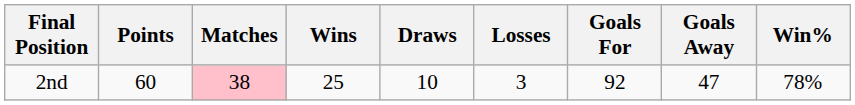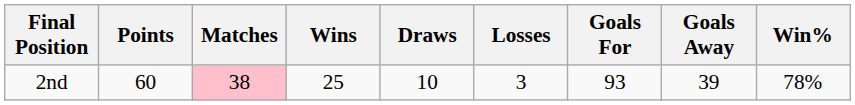 <table class="wikitable" style="font-size: 95%; text-align: center;">
 <tr>
 <th width=60>Final Position</th>
 <th width=60>Points</th>
 <th width=60>Matches</th>
 <th width=60>Wins</th>
 <th width=60>Draws</th>
 <th width=60>Losses</th>
 <th width=60>Goals For</th>
 <th width=60>Goals Away</th>
 <th width=60>Win%</th>
 </tr>
 <tr>
 <td>2nd</td>
 <td>60</td>
 <td style="background: pink;">38</td>
 <td>25</td>
 <td>10</td>
 <td>3</td>
-<td>92</td>
-<td>47</td>
+<td>93</td>
+<td>39</td>
 <td>78%</td>
 </tr>
 </table>
